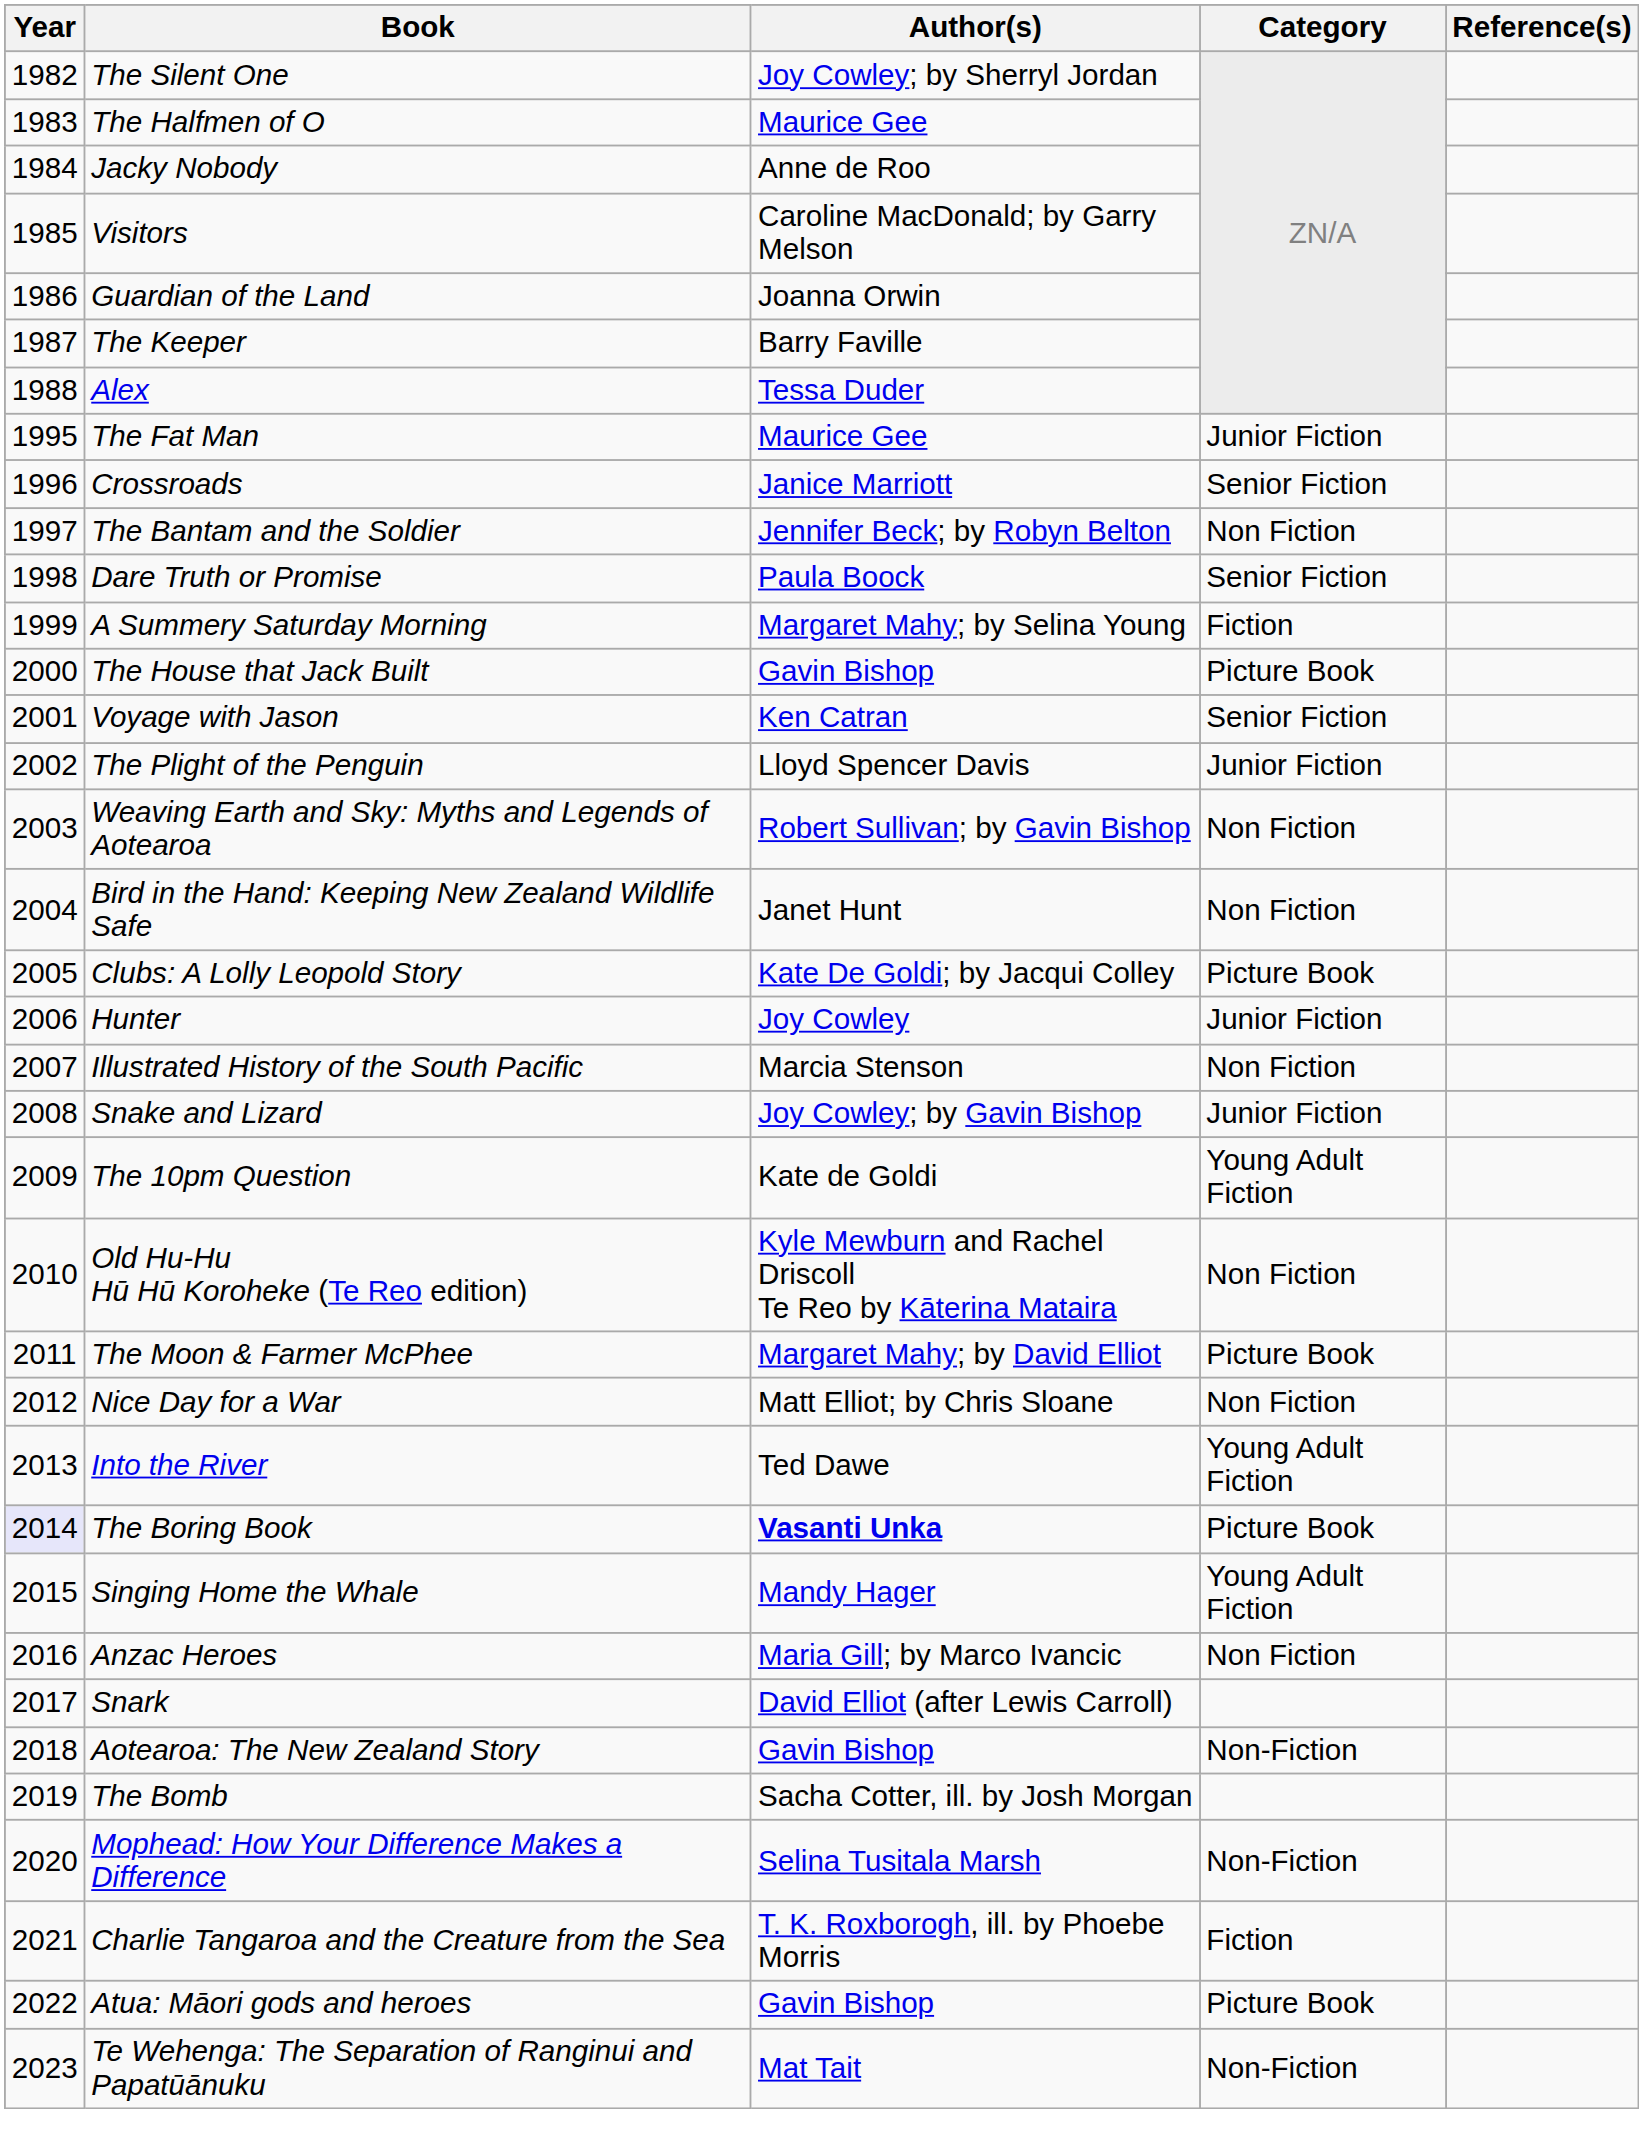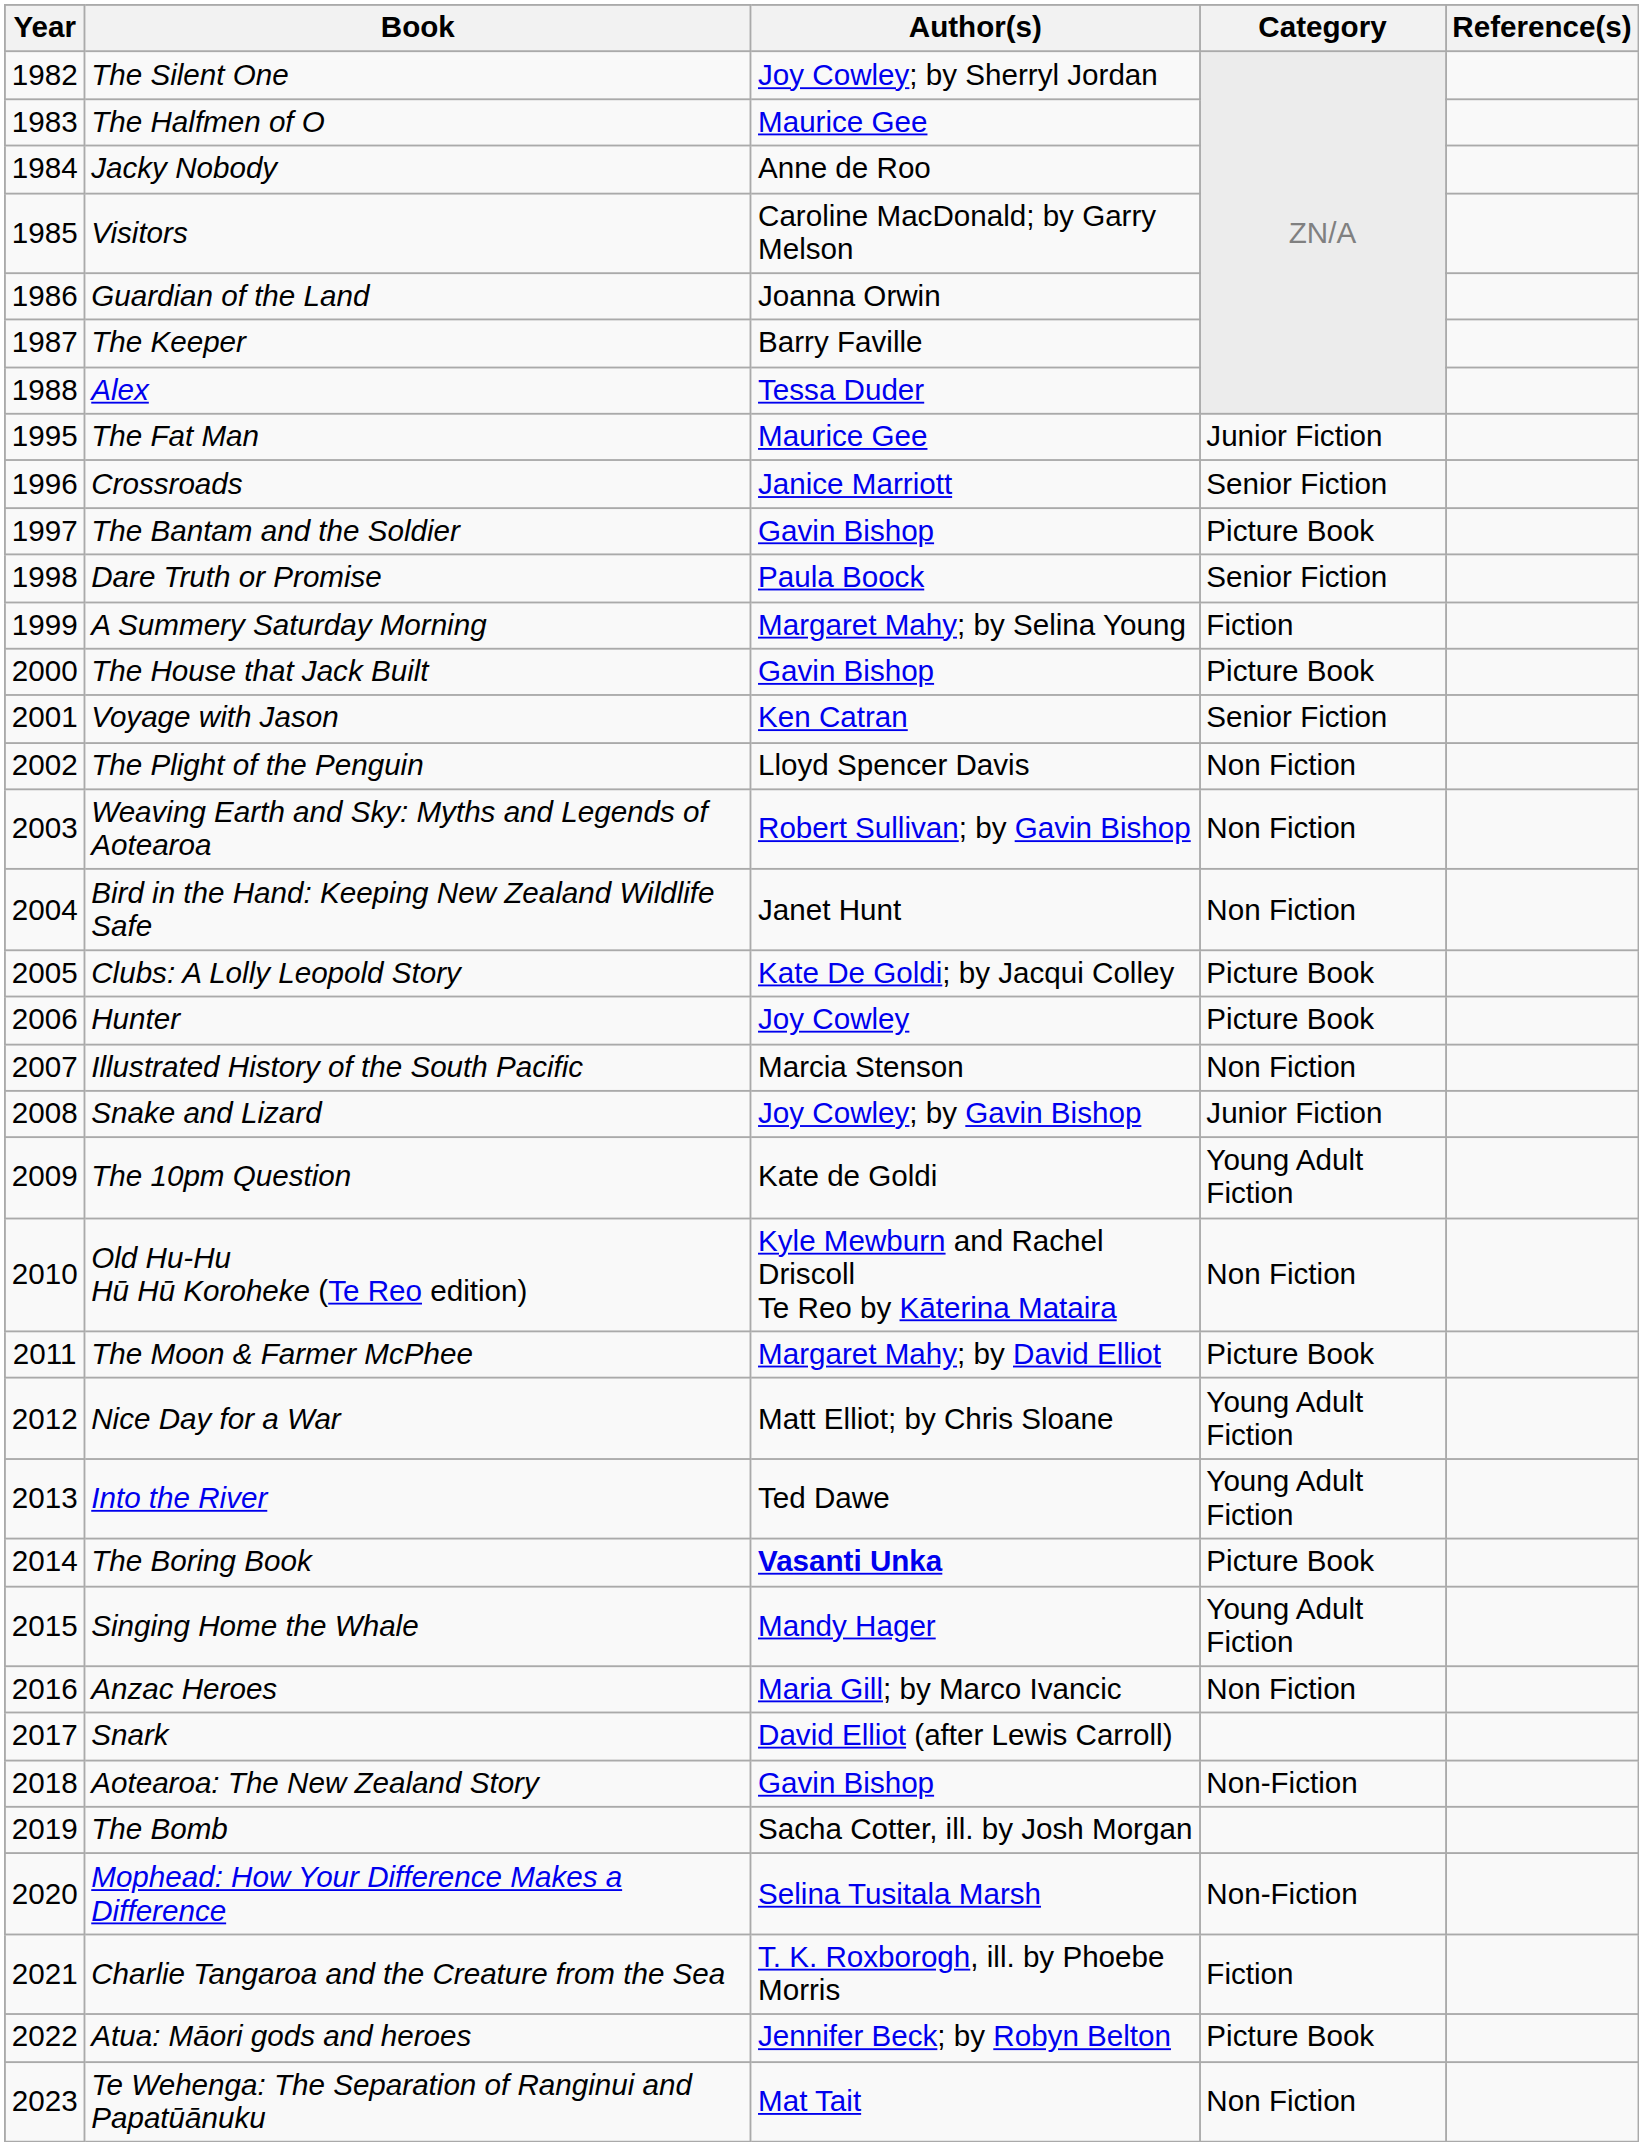 <table class="wikitable sortable" style="margin: 0 auto;">
 <tr>
 <th>Year</th>
 <th>Book</th>
 <th>Author(s)</th>
 <th>Category</th>
 <th class="unsortable">Reference(s)</th>
 </tr>
 <tr>
 <td style="text-align:center;">1982</td>
 <td><em>The Silent One</em></td>
 <td><a href='#'>Joy Cowley</a>;  by Sherryl Jordan</td>
 <td rowspan="7" style="background: #ececec; color: grey; vertical-align: middle; text-align: center; " class="table-na"><span>Z</span>N/A</td>
 <td style="text-align:center;"></td>
 </tr>
 <tr>
 <td style="text-align:center;">1983</td>
 <td><em>The Halfmen of O</em></td>
 <td><a href='#'>Maurice Gee</a></td>
 <td style="text-align:center;"></td>
 </tr>
 <tr>
 <td style="text-align:center;">1984</td>
 <td><em>Jacky Nobody</em></td>
 <td>Anne de Roo</td>
 <td style="text-align:center;"></td>
 </tr>
 <tr>
 <td style="text-align:center;">1985</td>
 <td><em>Visitors</em></td>
 <td>Caroline MacDonald;  by Garry Melson </td>
 <td style="text-align:center;"></td>
 </tr>
 <tr>
 <td style="text-align:center;">1986</td>
 <td><em>Guardian of the Land</em></td>
 <td>Joanna Orwin</td>
 <td style="text-align:center;"></td>
 </tr>
 <tr>
 <td style="text-align:center;">1987</td>
 <td><em>The Keeper</em></td>
 <td>Barry Faville</td>
 <td style="text-align:center;"></td>
 </tr>
 <tr>
 <td style="text-align:center;">1988</td>
 <td><em><a href='#'>Alex</a></em></td>
 <td><a href='#'>Tessa Duder</a></td>
 <td style="text-align:center;"></td>
 </tr>
 <tr>
 <td style="text-align:center;">1995</td>
 <td><em>The Fat Man</em></td>
 <td><a href='#'>Maurice Gee</a></td>
 <td>Junior Fiction</td>
 <td style="text-align:center;"></td>
 </tr>
 <tr>
 <td style="text-align:center;">1996</td>
 <td><em>Crossroads</em></td>
 <td><a href='#'>Janice Marriott</a></td>
 <td>Senior Fiction</td>
 <td style="text-align:center;"></td>
 </tr>
 <tr>
 <td style="text-align:center;">1997</td>
 <td><em>The Bantam and the Soldier</em></td>
-<td><a href='#'>Jennifer Beck</a>;  by <a href='#'>Robyn Belton</a></td>
-<td>Non Fiction</td>
+<td><a href='#'>Gavin Bishop</a></td>
+<td>Picture Book</td>
 <td style="text-align:center;"></td>
 </tr>
 <tr>
 <td style="text-align:center;">1998</td>
 <td><em>Dare Truth or Promise</em></td>
 <td><a href='#'>Paula Boock</a></td>
 <td>Senior Fiction</td>
 <td style="text-align:center;"></td>
 </tr>
 <tr>
 <td style="text-align:center;">1999</td>
 <td><em>A Summery Saturday Morning</em></td>
 <td><a href='#'>Margaret Mahy</a>;  by Selina Young</td>
 <td>Fiction</td>
 <td style="text-align:center;"></td>
 </tr>
 <tr>
 <td style="text-align:center;">2000</td>
 <td><em>The House that Jack Built</em></td>
 <td><a href='#'>Gavin Bishop</a></td>
 <td>Picture Book</td>
 <td style="text-align:center;"></td>
 </tr>
 <tr>
 <td style="text-align:center;">2001</td>
 <td><em>Voyage with Jason</em></td>
 <td><a href='#'>Ken Catran</a></td>
 <td>Senior Fiction</td>
 <td style="text-align:center;"></td>
 </tr>
 <tr>
 <td style="text-align:center;">2002</td>
 <td><em>The Plight of the Penguin</em></td>
 <td>Lloyd Spencer Davis</td>
-<td>Junior Fiction</td>
+<td>Non Fiction</td>
 <td style="text-align:center;"></td>
 </tr>
 <tr>
 <td style="text-align:center;">2003</td>
 <td><em>Weaving Earth and Sky: Myths and Legends of Aotearoa</em> </td>
 <td><a href='#'>Robert Sullivan</a>;  by <a href='#'>Gavin Bishop</a></td>
 <td>Non Fiction</td>
 <td style="text-align:center;"></td>
 </tr>
 <tr>
 <td style="text-align:center;">2004</td>
 <td><em>Bird in the Hand: Keeping New Zealand Wildlife Safe</em></td>
 <td>Janet Hunt</td>
 <td>Non Fiction</td>
 <td style="text-align:center;"></td>
 </tr>
 <tr>
 <td style="text-align:center;">2005</td>
 <td><em>Clubs: A Lolly Leopold Story</em></td>
 <td><a href='#'>Kate De Goldi</a>;  by Jacqui Colley</td>
 <td>Picture Book</td>
 <td style="text-align:center;"></td>
 </tr>
 <tr>
 <td style="text-align:center;">2006</td>
 <td><em>Hunter</em></td>
 <td><a href='#'>Joy Cowley</a></td>
-<td>Junior Fiction</td>
+<td>Picture Book</td>
 <td style="text-align:center;"></td>
 </tr>
 <tr>
 <td style="text-align:center;">2007</td>
 <td><em>Illustrated History of the South Pacific</em></td>
 <td>Marcia Stenson</td>
 <td>Non Fiction</td>
 <td style="text-align:center;"></td>
 </tr>
 <tr>
 <td style="text-align:center;">2008</td>
 <td><em>Snake and Lizard</em></td>
 <td><a href='#'>Joy Cowley</a>;  by <a href='#'>Gavin Bishop</a></td>
 <td>Junior Fiction</td>
 <td style="text-align:center;"></td>
 </tr>
 <tr>
 <td style="text-align:center;">2009</td>
 <td><em>The 10pm Question</em></td>
 <td>Kate de Goldi</td>
 <td>Young Adult Fiction </td>
 <td style="text-align:center;"></td>
 </tr>
 <tr>
 <td style="text-align:center;">2010</td>
 <td><em>Old Hu-Hu</em><br><em>Hū Hū Koroheke</em> (<a href='#'>Te Reo</a> edition)</td>
 <td><a href='#'>Kyle Mewburn</a> and Rachel Driscoll<br>Te Reo   by <a href='#'>Kāterina Mataira</a></td>
 <td>Non Fiction</td>
 <td style="text-align:center;"></td>
 </tr>
 <tr>
 <td style="text-align:center;">2011</td>
 <td><em>The Moon & Farmer McPhee</em></td>
 <td><a href='#'>Margaret Mahy</a>;  by <a href='#'>David Elliot</a></td>
 <td>Picture Book</td>
 <td style="text-align:center;"></td>
 </tr>
 <tr>
 <td style="text-align:center;">2012</td>
 <td><em>Nice Day for a War</em></td>
 <td>Matt Elliot;  by Chris Sloane</td>
-<td>Non Fiction</td>
+<td>Young Adult Fiction</td>
 <td style="text-align:center;"></td>
 </tr>
 <tr>
 <td style="text-align:center;">2013</td>
 <td><em><a href='#'>Into the River</a></em></td>
 <td>Ted Dawe</td>
 <td>Young Adult Fiction</td>
 <td style="text-align:center;"></td>
 </tr>
 <tr>
-<td style="background: lavender; text-align:center;">2014</td>
+<td style="text-align:center;">2014</td>
 <td><em>The Boring Book</em></td>
 <td><strong><a href='#'>Vasanti Unka</a></strong></td>
 <td>Picture Book</td>
 <td style="text-align:center;"></td>
 </tr>
 <tr>
 <td style="text-align:center;">2015</td>
 <td><em>Singing Home the Whale</em></td>
 <td><a href='#'>Mandy Hager</a></td>
 <td>Young Adult Fiction</td>
 <td style="text-align:center;"></td>
 </tr>
 <tr>
 <td style="text-align:center;">2016</td>
 <td><em>Anzac Heroes</em></td>
 <td><a href='#'>Maria Gill</a>;  by Marco Ivancic</td>
 <td>Non Fiction</td>
 <td style="text-align:center;"></td>
 </tr>
 <tr>
 <td style="text-align:center;">2017</td>
 <td><em>Snark</em></td>
 <td><a href='#'>David Elliot</a> (after Lewis Carroll)</td>
 <td></td>
 <td style="text-align:center;"></td>
 </tr>
 <tr>
 <td style="text-align:center;">2018</td>
 <td><em>Aotearoa: The New Zealand Story</em></td>
 <td><a href='#'>Gavin Bishop</a></td>
 <td>Non-Fiction</td>
 <td style="text-align:center;"></td>
 </tr>
 <tr>
 <td style="text-align:center;">2019</td>
 <td><em>The Bomb</em></td>
 <td>Sacha Cotter, ill. by Josh Morgan</td>
 <td></td>
 <td style="text-align:center;"></td>
 </tr>
 <tr>
 <td style="text-align:center;">2020</td>
 <td><em><a href='#'>Mophead: How Your Difference Makes a Difference</a></em></td>
 <td><a href='#'>Selina Tusitala Marsh</a></td>
 <td>Non-Fiction</td>
 <td style="text-align:center;"></td>
 </tr>
 <tr>
 <td style="text-align:center;">2021</td>
 <td><em>Charlie Tangaroa and the Creature from the Sea</em></td>
 <td><a href='#'>T. K. Roxborogh</a>, ill. by Phoebe Morris</td>
 <td>Fiction</td>
 <td style="text-align:center;"></td>
 </tr>
 <tr>
 <td style="text-align:center;">2022</td>
 <td><em>Atua: Māori gods and heroes</em></td>
-<td><a href='#'>Gavin Bishop</a></td>
+<td><a href='#'>Jennifer Beck</a>;  by <a href='#'>Robyn Belton</a></td>
 <td>Picture Book</td>
 <td style="text-align:center;"></td>
 </tr>
 <tr>
 <td style="text-align:center;">2023</td>
 <td><em>Te Wehenga: The Separation of Ranginui and Papatūānuku</em></td>
 <td><a href='#'>Mat Tait</a></td>
-<td>Non-Fiction</td>
+<td>Non Fiction</td>
 <td style="text-align:center;"></td>
 </tr>
 </table>
